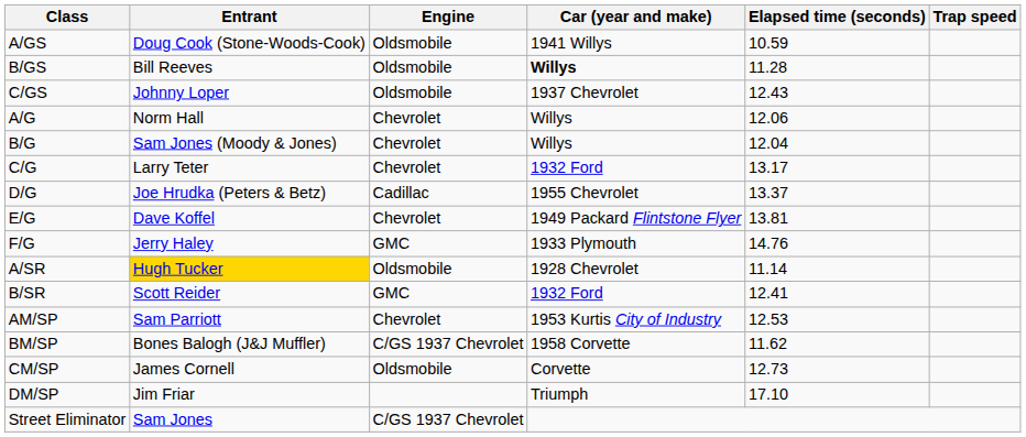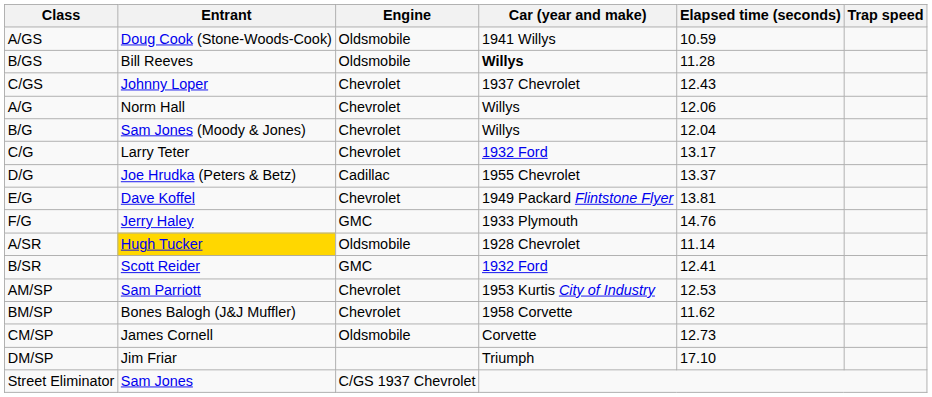 <table class="wikitable">
 <tr>
 <th>Class</th>
 <th>Entrant</th>
 <th>Engine</th>
 <th>Car (year and make)</th>
 <th>Elapsed time (seconds)</th>
 <th>Trap speed</th>
 </tr>
 <tr>
 <td>A/GS</td>
 <td><a href='#'>Doug Cook</a> (Stone-Woods-Cook)</td>
 <td>Oldsmobile</td>
 <td>1941 Willys</td>
 <td>10.59</td>
 <td></td>
 </tr>
 <tr>
 <td>B/GS</td>
 <td>Bill Reeves</td>
 <td>Oldsmobile</td>
 <td><strong>Willys</strong></td>
 <td>11.28</td>
 <td></td>
 </tr>
 <tr>
 <td>C/GS</td>
 <td><a href='#'>Johnny Loper</a></td>
-<td>Oldsmobile</td>
+<td>Chevrolet</td>
 <td>1937 Chevrolet</td>
 <td>12.43</td>
 <td></td>
 </tr>
 <tr>
 <td>A/G</td>
 <td>Norm Hall</td>
 <td>Chevrolet</td>
 <td>Willys</td>
 <td>12.06</td>
 <td></td>
 </tr>
 <tr>
 <td>B/G</td>
 <td><a href='#'>Sam Jones</a> (Moody & Jones)</td>
 <td>Chevrolet</td>
 <td>Willys</td>
 <td>12.04</td>
 <td></td>
 </tr>
 <tr>
 <td>C/G</td>
 <td>Larry Teter</td>
 <td>Chevrolet</td>
 <td><a href='#'>1932 Ford</a></td>
 <td>13.17</td>
 <td></td>
 </tr>
 <tr>
 <td>D/G</td>
 <td><a href='#'>Joe Hrudka</a> (Peters & Betz)</td>
 <td>Cadillac</td>
 <td>1955 Chevrolet</td>
 <td>13.37</td>
 <td></td>
 </tr>
 <tr>
 <td>E/G</td>
 <td><a href='#'>Dave Koffel</a></td>
 <td>Chevrolet</td>
 <td>1949 Packard <em><a href='#'>Flintstone Flyer</a></em></td>
 <td>13.81</td>
 <td></td>
 </tr>
 <tr>
 <td>F/G</td>
 <td><a href='#'>Jerry Haley</a></td>
 <td>GMC</td>
 <td>1933 Plymouth</td>
 <td>14.76</td>
 <td></td>
 </tr>
 <tr>
 <td>A/SR</td>
 <td style="background: gold;"><a href='#'>Hugh Tucker</a></td>
 <td>Oldsmobile</td>
 <td>1928 Chevrolet</td>
 <td>11.14</td>
 <td></td>
 </tr>
 <tr>
 <td>B/SR</td>
 <td><a href='#'>Scott Reider</a></td>
 <td>GMC</td>
 <td><a href='#'>1932 Ford</a></td>
 <td>12.41</td>
 <td></td>
 </tr>
 <tr>
 <td>AM/SP</td>
 <td><a href='#'>Sam Parriott</a></td>
 <td>Chevrolet</td>
 <td>1953 Kurtis <a href='#'><em>City of Industry</em></a></td>
 <td>12.53</td>
 <td></td>
 </tr>
 <tr>
 <td>BM/SP</td>
 <td>Bones Balogh (J&J Muffler)</td>
-<td>C/GS 1937 Chevrolet</td>
+<td>Chevrolet</td>
 <td>1958 Corvette</td>
 <td>11.62</td>
 <td></td>
 </tr>
 <tr>
 <td>CM/SP</td>
 <td>James Cornell</td>
 <td>Oldsmobile</td>
 <td>Corvette</td>
 <td>12.73</td>
 <td></td>
 </tr>
 <tr>
 <td>DM/SP</td>
 <td>Jim Friar</td>
 <td></td>
 <td>Triumph</td>
 <td>17.10</td>
 <td></td>
 </tr>
 <tr>
 <td>Street Eliminator</td>
 <td><a href='#'>Sam Jones</a></td>
 <td>C/GS 1937 Chevrolet</td>
 </tr>
 </table>
